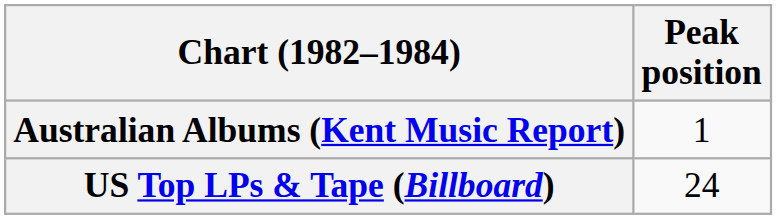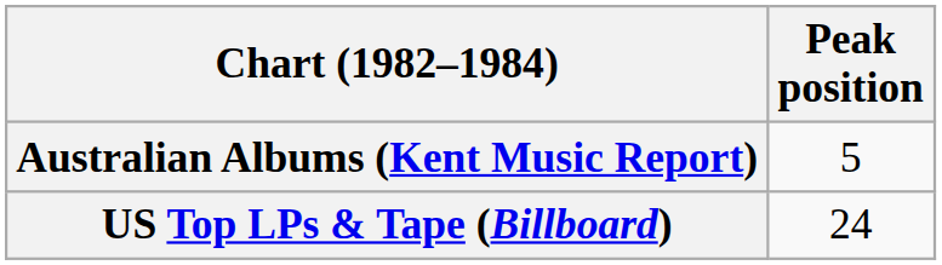 <table class="wikitable sortable plainrowheaders">
 <tr>
 <th scope="col">Chart (1982–1984)</th>
 <th scope="col">Peak<br>position</th>
 </tr>
 <tr>
 <th scope="row">Australian Albums (<a href='#'>Kent Music Report</a>)</th>
-<td align="center">1</td>
+<td align="center">5</td>
 </tr>
 <tr>
 <th scope="row">US <a href='#'>Top LPs & Tape</a> (<em><a href='#'>Billboard</a></em>)</th>
 <td align="center">24</td>
 </tr>
 </table>
